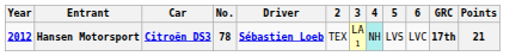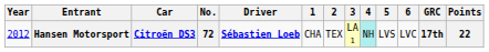 <table class="wikitable" border="1" style="text-align:center; font-size:90%;">
 <tr>
 <th>Year</th>
 <th>Entrant</th>
 <th>Car</th>
 <th>No.</th>
 <th>Driver</th>
+<th>1</th>
 <th>2</th>
 <th>3</th>
 <th>4</th>
 <th>5</th>
 <th>6</th>
 <th>GRC</th>
 <th>Points</th>
 </tr>
 <tr>
-<td><strong><a href='#'>2012</a></strong></td>
+<td><a href='#'>2012</a></td>
 <th>Hansen Motorsport</th>
 <th><a href='#'>Citroën DS3</a></th>
-<th>78</th>
+<th>72</th>
 <td align="left"> <strong><a href='#'>Sébastien Loeb</a></strong></td>
+<td>CHA</td>
 <td>TEX</td>
 <td style="background:#FFFFBF;">LA<br><small>1</small></td>
 <td style="background: paleturquoise;">NH</td>
 <td>LVS</td>
 <td>LVC</td>
 <th>17th</th>
-<th>21</th>
+<th>22</th>
 </tr>
 </table>
